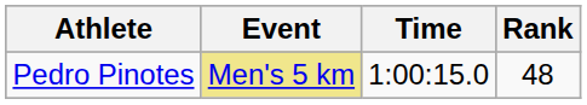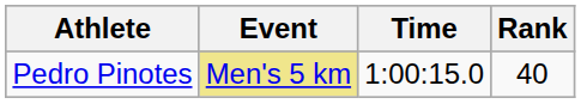 <table class="wikitable" style="font-size:90%;">
 <tr>
 <th>Athlete</th>
 <th>Event</th>
 <th>Time</th>
 <th>Rank</th>
 </tr>
 <tr align=center>
 <td align=left><a href='#'>Pedro Pinotes</a></td>
 <td align=left style="background: khaki;"><a href='#'>Men's 5 km</a></td>
 <td>1:00:15.0</td>
-<td>48</td>
+<td>40</td>
 </tr>
 </table>
